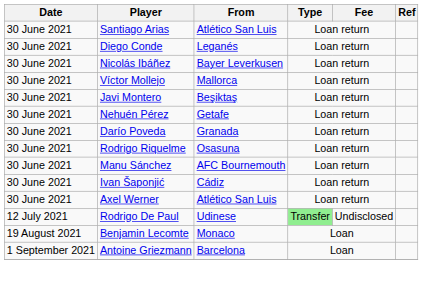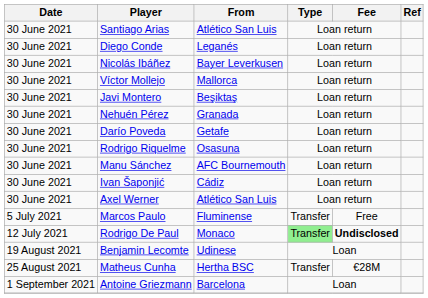 <table class="wikitable">
 <tr>
 <th>Date</th>
 <th>Player</th>
 <th>From</th>
 <th>Type</th>
 <th>Fee</th>
 <th>Ref</th>
 </tr>
 <tr>
 <td>30 June 2021</td>
 <td> <a href='#'>Santiago Arias</a></td>
 <td> <a href='#'>Atlético San Luis</a></td>
 <td align=center colspan=2>Loan return</td>
 <td align=center></td>
 </tr>
 <tr>
 <td>30 June 2021</td>
 <td> <a href='#'>Diego Conde</a></td>
 <td><a href='#'>Leganés</a></td>
 <td align=center colspan=2>Loan return</td>
 <td align=center></td>
 </tr>
 <tr>
 <td>30 June 2021</td>
 <td> <a href='#'>Nicolás Ibáñez</a></td>
 <td> <a href='#'>Bayer Leverkusen</a></td>
 <td align=center colspan=2>Loan return</td>
 <td align=center></td>
 </tr>
 <tr>
 <td>30 June 2021</td>
 <td> <a href='#'>Víctor Mollejo</a></td>
 <td><a href='#'>Mallorca</a></td>
 <td align=center colspan=2>Loan return</td>
 <td align=center></td>
 </tr>
 <tr>
 <td>30 June 2021</td>
 <td> <a href='#'>Javi Montero</a></td>
 <td> <a href='#'>Beşiktaş</a></td>
 <td align=center colspan=2>Loan return</td>
 <td align=center></td>
 </tr>
 <tr>
 <td>30 June 2021</td>
 <td> <a href='#'>Nehuén Pérez</a></td>
-<td><a href='#'>Getafe</a></td>
+<td><a href='#'>Granada</a></td>
 <td align=center colspan=2>Loan return</td>
 <td align=center></td>
 </tr>
 <tr>
 <td>30 June 2021</td>
 <td> <a href='#'>Darío Poveda</a></td>
-<td><a href='#'>Granada</a></td>
+<td><a href='#'>Getafe</a></td>
 <td align=center colspan=2>Loan return</td>
 <td align=center></td>
 </tr>
 <tr>
 <td>30 June 2021</td>
 <td> <a href='#'>Rodrigo Riquelme</a></td>
 <td><a href='#'>Osasuna</a></td>
 <td align=center colspan=2>Loan return</td>
 <td align=center></td>
 </tr>
 <tr>
 <td>30 June 2021</td>
 <td> <a href='#'>Manu Sánchez</a></td>
 <td> <a href='#'>AFC Bournemouth</a></td>
 <td align=center colspan=2>Loan return</td>
 <td align=center></td>
 </tr>
 <tr>
 <td>30 June 2021</td>
 <td> <a href='#'>Ivan Šaponjić</a></td>
 <td><a href='#'>Cádiz</a></td>
 <td align=center colspan=2>Loan return</td>
 <td align=center></td>
 </tr>
 <tr>
 <td>30 June 2021</td>
 <td> <a href='#'>Axel Werner</a></td>
 <td> <a href='#'>Atlético San Luis</a></td>
 <td align=center colspan=2>Loan return</td>
 <td align=center></td>
 </tr>
 <tr>
+<td>5 July 2021</td>
+<td> <a href='#'>Marcos Paulo</a></td>
+<td> <a href='#'>Fluminense</a></td>
+<td align=center>Transfer</td>
+<td align=center>Free</td>
+<td align=center></td>
+</tr>
+<tr>
 <td>12 July 2021</td>
 <td> <a href='#'>Rodrigo De Paul</a></td>
-<td> <a href='#'>Udinese</a></td>
+<td> <a href='#'>Monaco</a></td>
 <td align=center style="background: lightgreen;">Transfer</td>
-<td align=center>Undisclosed</td>
+<td align=center><strong>Undisclosed</strong></td>
 <td align=center></td>
 </tr>
 <tr>
 <td>19 August 2021</td>
 <td> <a href='#'>Benjamin Lecomte</a></td>
-<td> <a href='#'>Monaco</a></td>
+<td> <a href='#'>Udinese</a></td>
 <td align=center colspan=2>Loan</td>
+<td align=center></td>
+</tr>
+<tr>
+<td>25 August 2021</td>
+<td> <a href='#'>Matheus Cunha</a></td>
+<td> <a href='#'>Hertha BSC</a></td>
+<td align=center>Transfer</td>
+<td align=center>€28M</td>
 <td align=center></td>
 </tr>
 <tr>
 <td>1 September 2021</td>
 <td> <a href='#'>Antoine Griezmann</a></td>
 <td><a href='#'>Barcelona</a></td>
 <td align=center colspan=2>Loan</td>
 <td align=center></td>
 </tr>
 <tr>
 </tr>
 </table>
